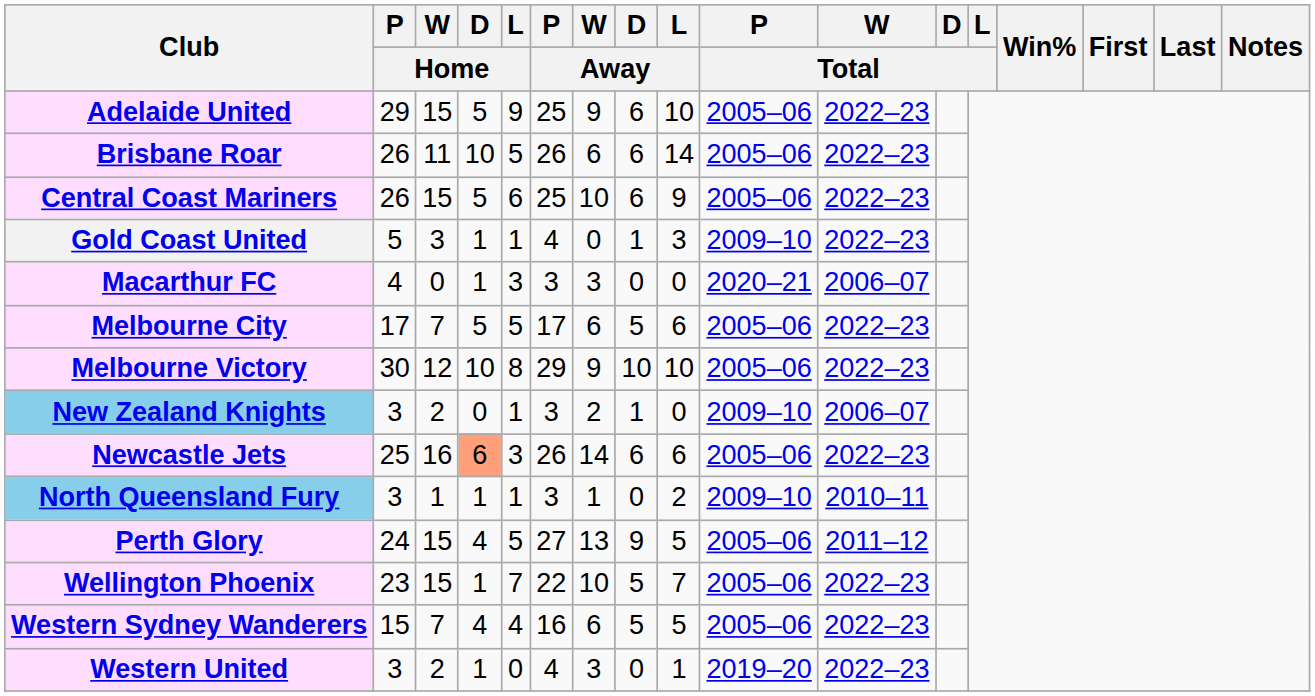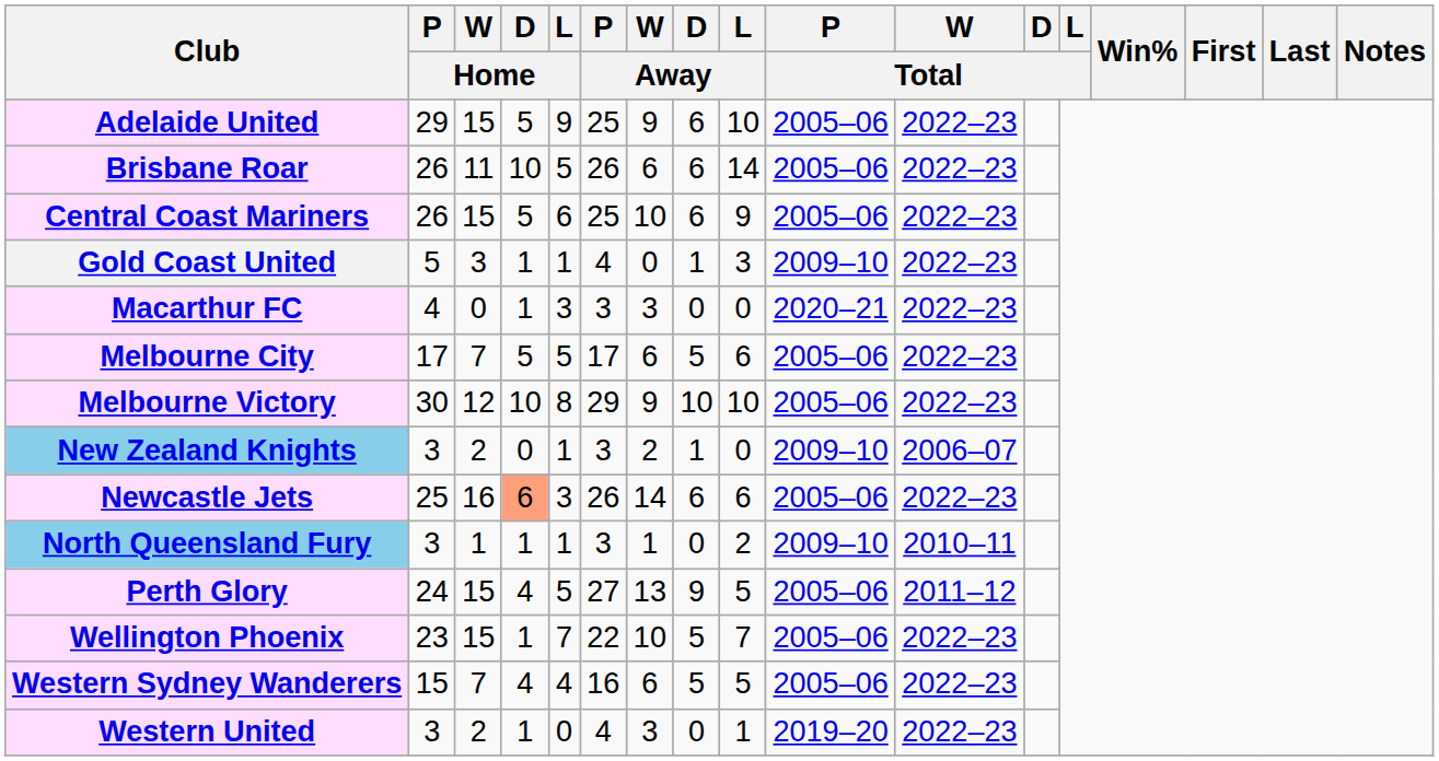 <table class="wikitable plainrowheaders sortable" style="text-align:center">
 <tr>
 <th scope=col rowspan=2>Club</th>
 <th scope=col>P</th>
 <th scope=col>W</th>
 <th scope=col>D</th>
 <th scope=col>L</th>
 <th scope=col>P</th>
 <th scope=col>W</th>
 <th scope=col>D</th>
 <th scope=col>L</th>
 <th scope=col>P</th>
 <th scope=col>W</th>
 <th scope=col>D</th>
 <th scope=col>L</th>
 <th rowspan=2 scope=col>Win%</th>
 <th rowspan=2 scope=col>First</th>
 <th rowspan=2 scope=col>Last</th>
 <th class="unsortable" rowspan=2 scope=col>Notes</th>
 </tr>
 <tr class="unsortable">
 <th colspan=4>Home</th>
 <th colspan=4>Away</th>
 <th colspan=4>Total</th>
 </tr>
 <tr>
 <th scope=row style=background:#FFDDFF><a href='#'>Adelaide United</a> </th>
 <td>29</td>
 <td>15</td>
 <td>5</td>
 <td>9</td>
 <td>25</td>
 <td>9</td>
 <td>6</td>
 <td>10<br></td>
 <td><a href='#'>2005–06</a></td>
 <td><a href='#'>2022–23</a></td>
 <td></td>
 </tr>
 <tr>
 <th scope=row style=background:#FFDDFF><a href='#'>Brisbane Roar</a> </th>
 <td>26</td>
 <td>11</td>
 <td>10</td>
 <td>5</td>
 <td>26</td>
 <td>6</td>
 <td>6</td>
 <td>14<br></td>
 <td><a href='#'>2005–06</a></td>
 <td><a href='#'>2022–23</a></td>
 <td></td>
 </tr>
 <tr>
 <th scope=row style=background:#FFDDFF><a href='#'>Central Coast Mariners</a> </th>
 <td>26</td>
 <td>15</td>
 <td>5</td>
 <td>6</td>
 <td>25</td>
 <td>10</td>
 <td>6</td>
 <td>9<br></td>
 <td><a href='#'>2005–06</a></td>
 <td><a href='#'>2022–23</a></td>
 <td></td>
 </tr>
 <tr>
 <th scope=row><a href='#'>Gold Coast United</a></th>
 <td>5</td>
 <td>3</td>
 <td>1</td>
 <td>1</td>
 <td>4</td>
 <td>0</td>
 <td>1</td>
 <td>3<br></td>
 <td><a href='#'>2009–10</a></td>
 <td><a href='#'>2022–23</a></td>
 <td></td>
 </tr>
 <tr>
 <th scope=row style=background:#FFDDFF><a href='#'>Macarthur FC</a> </th>
 <td>4</td>
 <td>0</td>
 <td>1</td>
 <td>3</td>
 <td>3</td>
 <td>3</td>
 <td>0</td>
 <td>0<br></td>
 <td><a href='#'>2020–21</a></td>
-<td><a href='#'>2006–07</a></td>
+<td><a href='#'>2022–23</a></td>
 <td></td>
 </tr>
 <tr>
 <th scope=row style=background:#FFDDFF><a href='#'>Melbourne City</a> </th>
 <td>17</td>
 <td>7</td>
 <td>5</td>
 <td>5</td>
 <td>17</td>
 <td>6</td>
 <td>5</td>
 <td>6<br></td>
 <td><a href='#'>2005–06</a></td>
 <td><a href='#'>2022–23</a></td>
 <td></td>
 </tr>
 <tr>
 <th scope=row style=background:#FFDDFF><a href='#'>Melbourne Victory</a> </th>
 <td>30</td>
 <td>12</td>
 <td>10</td>
 <td>8</td>
 <td>29</td>
 <td>9</td>
 <td>10</td>
 <td>10<br></td>
 <td><a href='#'>2005–06</a></td>
 <td><a href='#'>2022–23</a></td>
 <td></td>
 </tr>
 <tr>
 <th scope=row style=background:#87CEEB><a href='#'>New Zealand Knights</a> </th>
 <td>3</td>
 <td>2</td>
 <td>0</td>
 <td>1</td>
 <td>3</td>
 <td>2</td>
 <td>1</td>
 <td>0<br></td>
 <td><a href='#'>2009–10</a></td>
 <td><a href='#'>2006–07</a></td>
 <td></td>
 </tr>
 <tr>
 <th scope=row style=background:#FFDDFF><a href='#'>Newcastle Jets</a> </th>
 <td>25</td>
 <td>16</td>
 <td style="background: lightsalmon;">6</td>
 <td>3</td>
 <td>26</td>
 <td>14</td>
 <td>6</td>
 <td>6<br></td>
 <td><a href='#'>2005–06</a></td>
 <td><a href='#'>2022–23</a></td>
 <td></td>
 </tr>
 <tr>
 <th scope=row style=background:#87CEEB><a href='#'>North Queensland Fury</a> </th>
 <td>3</td>
 <td>1</td>
 <td>1</td>
 <td>1</td>
 <td>3</td>
 <td>1</td>
 <td>0</td>
 <td>2<br></td>
 <td><a href='#'>2009–10</a></td>
 <td><a href='#'>2010–11</a></td>
 <td></td>
 </tr>
 <tr>
 <th scope=row style=background:#FFDDFF><a href='#'>Perth Glory</a> </th>
 <td>24</td>
 <td>15</td>
 <td>4</td>
 <td>5</td>
 <td>27</td>
 <td>13</td>
 <td>9</td>
 <td>5<br></td>
 <td><a href='#'>2005–06</a></td>
 <td><a href='#'>2011–12</a></td>
 <td></td>
 </tr>
 <tr>
 <th scope=row style=background:#FFDDFF><a href='#'>Wellington Phoenix</a> </th>
 <td>23</td>
 <td>15</td>
 <td>1</td>
 <td>7</td>
 <td>22</td>
 <td>10</td>
 <td>5</td>
 <td>7<br></td>
 <td><a href='#'>2005–06</a></td>
 <td><a href='#'>2022–23</a></td>
 <td></td>
 </tr>
 <tr>
 <th scope=row style=background:#FFDDFF><a href='#'>Western Sydney Wanderers</a> </th>
 <td>15</td>
 <td>7</td>
 <td>4</td>
 <td>4</td>
 <td>16</td>
 <td>6</td>
 <td>5</td>
 <td>5<br></td>
 <td><a href='#'>2005–06</a></td>
 <td><a href='#'>2022–23</a></td>
 <td></td>
 </tr>
 <tr>
 <th scope=row style=background:#FFDDFF><a href='#'>Western United</a> </th>
 <td>3</td>
 <td>2</td>
 <td>1</td>
 <td>0</td>
 <td>4</td>
 <td>3</td>
 <td>0</td>
 <td>1<br></td>
 <td><a href='#'>2019–20</a></td>
 <td><a href='#'>2022–23</a></td>
 <td></td>
 </tr>
 </table>
